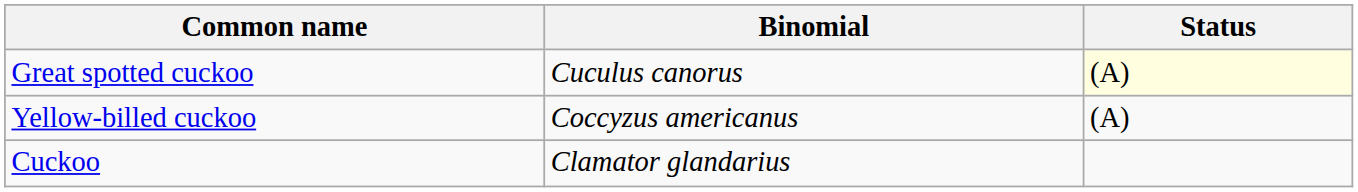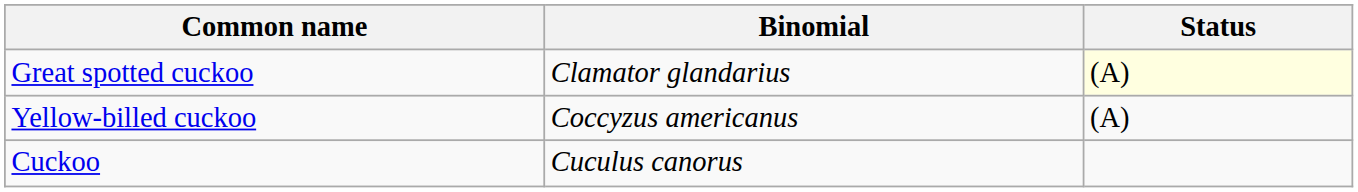 <table style="width:60%;" class="wikitable">
 <tr>
 <th width=40%>Common name</th>
 <th width=40%>Binomial</th>
 <th width=20%>Status</th>
 </tr>
 <tr>
 <td><a href='#'>Great spotted cuckoo</a></td>
-<td><em>Cuculus canorus</em></td>
+<td><em>Clamator glandarius</em></td>
 <td style="background: lightyellow;">(A)</td>
 </tr>
 <tr>
 <td><a href='#'>Yellow-billed cuckoo</a></td>
 <td><em>Coccyzus americanus</em></td>
 <td>(A)</td>
 </tr>
 <tr>
 <td><a href='#'>Cuckoo</a></td>
-<td><em>Clamator glandarius</em></td>
+<td><em>Cuculus canorus</em></td>
 <td></td>
 </tr>
 </table>
